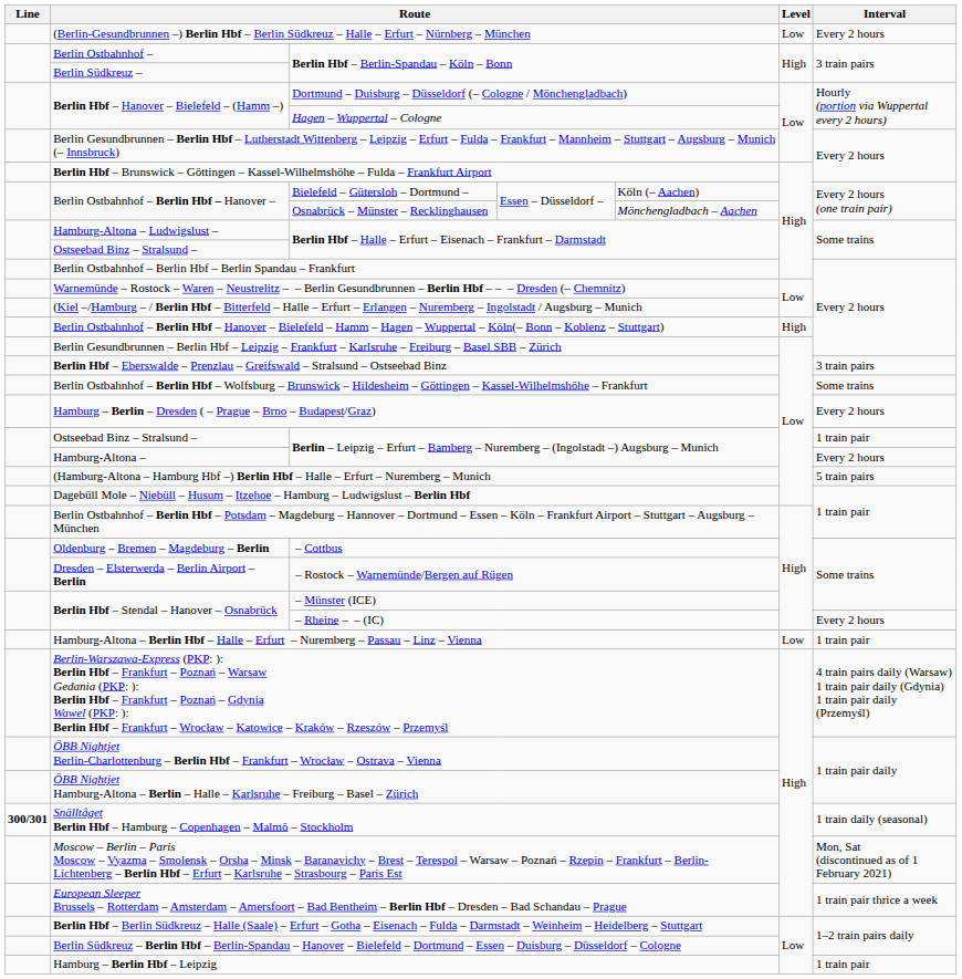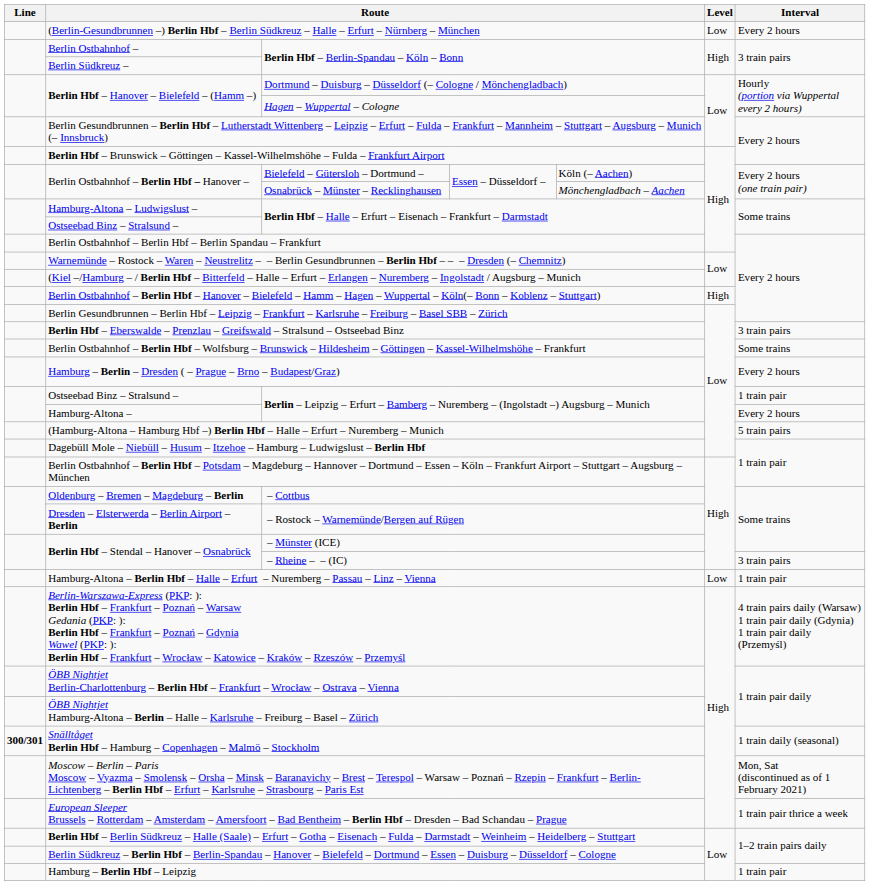 <table class="wikitable">
 <tr class="hintergrundfarbe6">
 <th>Line</th>
 <th colspan="4">Route</th>
 <th>Level</th>
 <th>Interval</th>
 </tr>
 <tr>
 <td align="center"></td>
 <td colspan="4">(<a href='#'>Berlin-Gesundbrunnen</a> –) <strong>Berlin Hbf</strong> – <a href='#'>Berlin Südkreuz</a> – <a href='#'>Halle</a> – <a href='#'>Erfurt</a> – <a href='#'>Nürnberg</a> – <a href='#'>München</a></td>
 <td>Low</td>
 <td>Every 2 hours</td>
 </tr>
 <tr>
 <td rowspan="2" align="center"></td>
 <td><a href='#'>Berlin Ostbahnhof</a> –</td>
 <td colspan="3" rowspan="2"><strong>Berlin Hbf</strong> – <a href='#'>Berlin-Spandau</a> – <a href='#'>Köln</a> – <a href='#'>Bonn</a></td>
 <td rowspan="2">High</td>
 <td rowspan="2">3 train pairs</td>
 </tr>
 <tr>
 <td><a href='#'>Berlin Südkreuz</a> –</td>
 </tr>
 <tr>
 <td rowspan="2" align="center"></td>
 <td rowspan="2"> <strong>Berlin Hbf</strong> – <a href='#'>Hanover</a> – <a href='#'>Bielefeld</a> – (<a href='#'>Hamm</a> –)</td>
 <td colspan="3"><a href='#'>Dortmund</a> – <a href='#'>Duisburg</a> – <a href='#'>Düsseldorf</a> (– <a href='#'>Cologne</a> / <a href='#'>Mönchengladbach</a>)</td>
 <td rowspan="3">Low</td>
 <td rowspan="2">Hourly<br><em>(<a href='#'>portion</a> via Wuppertal every 2 hours)</em></td>
 </tr>
 <tr>
 <td colspan="3"><em><a href='#'>Hagen</a> – <a href='#'>Wuppertal</a> – Cologne</em></td>
 </tr>
 <tr>
 <td align="center"></td>
 <td colspan="4">Berlin Gesundbrunnen – <strong>Berlin Hbf</strong> – <a href='#'>Lutherstadt Wittenberg</a> – <a href='#'>Leipzig</a> – <a href='#'>Erfurt</a> – <a href='#'>Fulda</a> – <a href='#'>Frankfurt</a> – <a href='#'>Mannheim</a> – <a href='#'>Stuttgart</a> – <a href='#'>Augsburg</a> – <a href='#'>Munich</a> (– <a href='#'>Innsbruck</a>)</td>
 <td rowspan="2">Every 2 hours</td>
 </tr>
 <tr>
 <td align="center"></td>
 <td colspan="4"> <strong>Berlin Hbf</strong> – Brunswick – Göttingen – Kassel-Wilhelmshöhe – Fulda – <a href='#'>Frankfurt Airport</a></td>
 <td rowspan="6">High</td>
 </tr>
 <tr>
 <td rowspan="2" align="center"></td>
 <td rowspan="2">Berlin Ostbahnhof – <strong>Berlin Hbf –</strong> Hanover –</td>
 <td><a href='#'>Bielefeld</a> – <a href='#'>Gütersloh</a> – Dortmund –</td>
 <td rowspan="2"><a href='#'>Essen</a> – Düsseldorf –</td>
 <td>Köln (– <a href='#'>Aachen</a>)</td>
 <td rowspan="2">Every 2 hours<br><em>(one train pair)</em></td>
 </tr>
 <tr>
 <td><a href='#'>Osnabrück</a> – <a href='#'>Münster</a> – <a href='#'>Recklinghausen</a></td>
 <td><em>Mönchengladbach – <a href='#'>Aachen</a></em></td>
 </tr>
 <tr>
 <td rowspan="2" align="center"></td>
 <td><a href='#'>Hamburg-Altona</a> – <a href='#'>Ludwigslust</a> –</td>
 <td colspan="3" rowspan="2"><strong>Berlin Hbf</strong> – <a href='#'>Halle</a> – Erfurt – Eisenach – Frankfurt – <a href='#'>Darmstadt</a></td>
 <td rowspan="2">Some trains</td>
 </tr>
 <tr>
 <td><a href='#'>Ostseebad Binz</a> – <a href='#'>Stralsund</a> –</td>
 </tr>
 <tr>
 <td align="center"></td>
 <td colspan="4">Berlin Ostbahnhof – Berlin Hbf – Berlin Spandau – Frankfurt</td>
 <td rowspan="5">Every 2 hours</td>
 </tr>
 <tr>
 <td align="center"></td>
 <td colspan="4"><a href='#'>Warnemünde</a> – Rostock – <a href='#'>Waren</a> – <a href='#'>Neustrelitz</a> –  – Berlin Gesundbrunnen – <strong>Berlin Hbf</strong> –   –  – <a href='#'>Dresden</a> (– <a href='#'>Chemnitz</a>)</td>
 <td rowspan="2">Low</td>
 </tr>
 <tr>
 <td align="center"></td>
 <td colspan="4">(<a href='#'>Kiel</a> –/<a href='#'>Hamburg</a> – / <strong>Berlin Hbf</strong> – <a href='#'>Bitterfeld</a> – Halle – Erfurt – <a href='#'>Erlangen</a> – <a href='#'>Nuremberg</a> – <a href='#'>Ingolstadt</a> / Augsburg – Munich</td>
 </tr>
 <tr>
 <td align="center"></td>
 <td colspan="4"><a href='#'>Berlin Ostbahnhof</a> – <strong>Berlin Hbf</strong> – <a href='#'>Hanover</a> – <a href='#'>Bielefeld</a> – <a href='#'>Hamm</a> – <a href='#'>Hagen</a> – <a href='#'>Wuppertal</a> – <a href='#'>Köln</a>(– <a href='#'>Bonn</a> – <a href='#'>Koblenz</a> – <a href='#'>Stuttgart</a>)</td>
 <td>High</td>
 </tr>
 <tr>
 <td align="center"></td>
 <td colspan="4">Berlin Gesundbrunnen – Berlin Hbf – <a href='#'>Leipzig</a> – <a href='#'>Frankfurt</a> – <a href='#'>Karlsruhe</a> – <a href='#'>Freiburg</a> – <a href='#'>Basel SBB</a> – <a href='#'>Zürich</a></td>
 <td rowspan="8">Low</td>
 </tr>
 <tr>
 <td align="center"></td>
 <td colspan="4"><strong>Berlin Hbf</strong> – <a href='#'>Eberswalde</a> – <a href='#'>Prenzlau</a> – <a href='#'>Greifswald</a> – Stralsund – Ostseebad Binz</td>
 <td>3 train pairs</td>
 </tr>
 <tr>
 <td align="center"></td>
 <td colspan="4">Berlin Ostbahnhof – <strong>Berlin Hbf</strong> – Wolfsburg – <a href='#'>Brunswick</a> – <a href='#'>Hildesheim</a> – <a href='#'>Göttingen</a> – <a href='#'>Kassel-Wilhelmshöhe</a> – Frankfurt</td>
 <td>Some trains</td>
 </tr>
 <tr>
 <td align="center"><br><br></td>
 <td colspan="4"><a href='#'>Hamburg</a> – <strong>Berlin</strong> – <a href='#'>Dresden</a> ( – <a href='#'>Prague</a> – <a href='#'>Brno</a> – <a href='#'>Budapest</a>/<a href='#'>Graz</a>)</td>
 <td>Every 2 hours</td>
 </tr>
 <tr>
 <td rowspan="2" align="center"></td>
 <td>Ostseebad Binz – Stralsund –</td>
 <td colspan="3" rowspan="2"><strong>Berlin</strong> – Leipzig – Erfurt – <a href='#'>Bamberg</a> – Nuremberg – (Ingolstadt –) Augsburg – Munich</td>
 <td>1 train pair</td>
 </tr>
 <tr>
 <td>Hamburg-Altona –</td>
 <td>Every 2 hours</td>
 </tr>
 <tr>
 <td align="center"></td>
 <td colspan="4">(Hamburg-Altona – Hamburg Hbf –)  <strong>Berlin Hbf</strong> – Halle – Erfurt – Nuremberg – Munich</td>
 <td>5 train pairs</td>
 </tr>
 <tr>
 <td align="center"></td>
 <td colspan="4">Dagebüll Mole – <a href='#'>Niebüll</a> – <a href='#'>Husum</a> – <a href='#'>Itzehoe</a> – Hamburg – Ludwigslust – <strong>Berlin Hbf</strong></td>
 <td rowspan="2">1 train pair</td>
 </tr>
 <tr>
 <td align="center"></td>
 <td colspan="4">Berlin Ostbahnhof – <strong>Berlin Hbf</strong> – <a href='#'>Potsdam</a> – Magdeburg – Hannover – Dortmund – Essen – Köln – Frankfurt Airport – Stuttgart – Augsburg – München</td>
 <td rowspan="6">High</td>
 </tr>
 <tr>
 <td rowspan="3" align="center"></td>
 <td rowspan="2"> <a href='#'>Oldenburg</a> – <a href='#'>Bremen</a> – <a href='#'>Magdeburg</a> – <strong>Berlin</strong></td>
 <td colspan="3"> – <a href='#'>Cottbus</a></td>
 <td rowspan="4">Some trains</td>
 </tr>
 <tr>
 <td colspan="3" rowspan="2"> – Rostock – <a href='#'>Warnemünde</a>/<a href='#'>Bergen auf Rügen</a></td>
 </tr>
 <tr>
 <td><a href='#'>Dresden</a> – <a href='#'>Elsterwerda</a> – <a href='#'>Berlin Airport</a> – <strong>Berlin</strong></td>
 </tr>
 <tr>
 <td rowspan="2" align="center"> <br></td>
 <td rowspan="2"> <strong>Berlin Hbf</strong> – Stendal – Hanover – <a href='#'>Osnabrück</a> </td>
 <td colspan="3"> – <a href='#'>Münster</a> (ICE)</td>
 </tr>
 <tr>
 <td colspan="3"> – <a href='#'>Rheine</a> –  –  (IC)</td>
-<td>Every 2 hours</td>
+<td>3 train pairs</td>
 </tr>
 <tr>
 <td align="center"></td>
 <td colspan="4">Hamburg-Altona –  <strong>Berlin Hbf</strong> – <a href='#'>Halle</a> – <a href='#'>Erfurt</a>  – Nuremberg – <a href='#'>Passau</a> – <a href='#'>Linz</a> – <a href='#'>Vienna</a></td>
 <td>Low</td>
 <td>1 train pair</td>
 </tr>
 <tr>
 <td align="center"></td>
 <td colspan="4"><em><a href='#'>Berlin-Warszawa-Express</a></em> (<a href='#'>PKP</a>: ):<br><strong>Berlin Hbf</strong> –  <a href='#'>Frankfurt</a> – <a href='#'>Poznań</a> – <a href='#'>Warsaw</a><br><em>Gedania</em> (<a href='#'>PKP</a>: ):<br><strong>Berlin Hbf</strong> –  <a href='#'>Frankfurt</a> – <a href='#'>Poznań</a> – <a href='#'>Gdynia</a><br><em><a href='#'>Wawel</a></em> (<a href='#'>PKP</a>: ):<br><strong>Berlin Hbf</strong> –  <a href='#'>Frankfurt</a> – <a href='#'>Wrocław</a> – <a href='#'>Katowice</a> – <a href='#'>Kraków</a> – <a href='#'>Rzeszów</a> – <a href='#'>Przemyśl</a></td>
 <td rowspan="6">High</td>
 <td>4 train pairs daily (Warsaw)<br>1 train pair daily (Gdynia)<br>1 train pair daily (Przemyśl)</td>
 </tr>
 <tr>
 <td align="center"></td>
 <td colspan="4"><em><a href='#'>ÖBB Nightjet</a></em><br><a href='#'>Berlin-Charlottenburg</a> – <strong>Berlin Hbf</strong> –  <a href='#'>Frankfurt</a> – <a href='#'>Wrocław</a> – <a href='#'>Ostrava</a> – <a href='#'>Vienna</a></td>
 <td rowspan="2">1 train pair daily</td>
 </tr>
 <tr>
 <td align="center"></td>
 <td colspan="4"><em><a href='#'>ÖBB Nightjet</a></em><br>Hamburg-Altona – <strong>Berlin</strong> – Halle –  <a href='#'>Karlsruhe</a> – Freiburg – Basel – <a href='#'>Zürich</a></td>
 </tr>
 <tr>
 <td align="center"><strong>300/301</strong></td>
 <td colspan="4"><em><a href='#'>Snälltåget</a></em><br><strong>Berlin Hbf</strong> – Hamburg – <a href='#'>Copenhagen</a> – <a href='#'>Malmö</a> – <a href='#'>Stockholm</a></td>
 <td>1 train daily (seasonal)</td>
 </tr>
 <tr>
 <td align="center"></td>
 <td colspan="4"><em>Moscow – Berlin – Paris</em><br><a href='#'>Moscow</a> – <a href='#'>Vyazma</a> – <a href='#'>Smolensk</a> – <a href='#'>Orsha</a> – <a href='#'>Minsk</a> – <a href='#'>Baranavichy</a> – <a href='#'>Brest</a> – <a href='#'>Terespol</a> – Warsaw – Poznań – <a href='#'>Rzepin</a> – <a href='#'>Frankfurt</a> – <a href='#'>Berlin-Lichtenberg</a> – <strong>Berlin Hbf</strong> – <a href='#'>Erfurt</a> –  <a href='#'>Karlsruhe</a> – <a href='#'>Strasbourg</a> – <a href='#'>Paris Est</a></td>
 <td>Mon, Sat<br>(discontinued as of 1 February 2021)</td>
 </tr>
 <tr>
 <td align="center"></td>
 <td colspan="4"><em><a href='#'>European Sleeper</a></em><br><a href='#'>Brussels</a> – <a href='#'>Rotterdam</a> – <a href='#'>Amsterdam</a> – <a href='#'>Amersfoort</a> – <a href='#'>Bad Bentheim</a> – <strong>Berlin Hbf</strong> – Dresden – Bad Schandau – <a href='#'>Prague</a></td>
 <td>1 train pair thrice a week</td>
 </tr>
 <tr>
 <td align="center"></td>
 <td colspan="4"><strong>Berlin Hbf</strong> – <a href='#'>Berlin Südkreuz</a> – <a href='#'>Halle (Saale)</a> – <a href='#'>Erfurt</a> – <a href='#'>Gotha</a> – <a href='#'>Eisenach</a> – <a href='#'>Fulda</a> –  <a href='#'>Darmstadt</a> – <a href='#'>Weinheim</a> – <a href='#'>Heidelberg</a> – <a href='#'>Stuttgart</a></td>
 <td rowspan="3">Low</td>
 <td rowspan="2">1–2 train pairs daily</td>
 </tr>
 <tr>
 <td align="center"></td>
 <td colspan="4"><a href='#'>Berlin Südkreuz</a> – <strong>Berlin Hbf</strong> – <a href='#'>Berlin-Spandau</a> – <a href='#'>Hanover</a> – <a href='#'>Bielefeld</a> – <a href='#'>Dortmund</a> – <a href='#'>Essen</a> – <a href='#'>Duisburg</a> – <a href='#'>Düsseldorf</a> – <a href='#'>Cologne</a></td>
 </tr>
 <tr>
 <td align="center"></td>
 <td colspan="4">Hamburg – <strong>Berlin Hbf</strong> – Leipzig</td>
 <td>1 train pair</td>
 </tr>
 </table>
